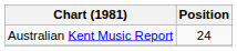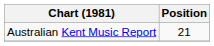 <table class="wikitable sortable plainrowheaders">
 <tr>
 <th scope="col">Chart (1981)</th>
 <th scope="col">Position</th>
 </tr>
 <tr>
 <td>Australian <a href='#'>Kent Music Report</a></td>
-<td style="text-align:center;">24</td>
+<td style="text-align:center;">21</td>
 </tr>
 <tr>
 </tr>
 </table>
